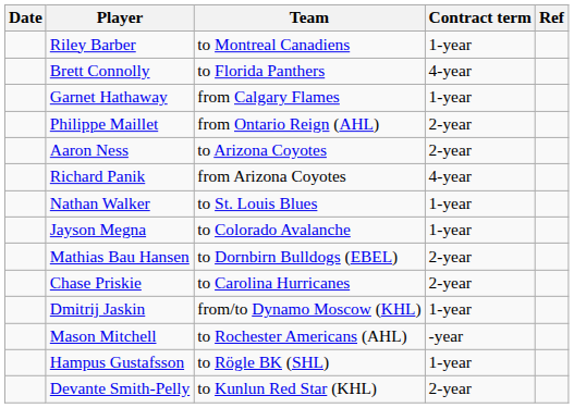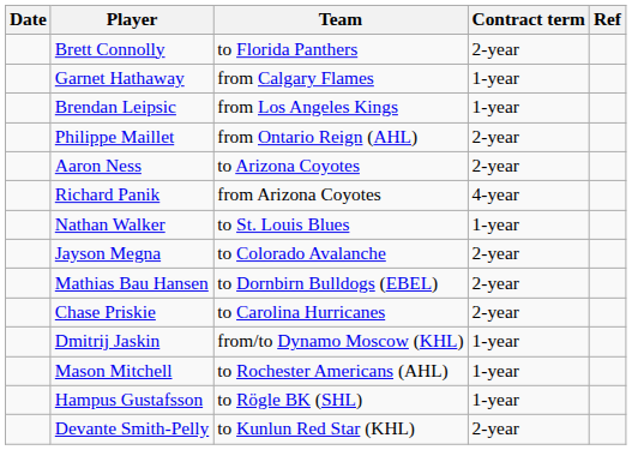 <table class="wikitable">
 <tr>
 <th>Date</th>
 <th>Player</th>
 <th>Team</th>
 <th>Contract term</th>
 <th>Ref</th>
 </tr>
 <tr>
 <td></td>
-<td><a href='#'>Riley Barber</a></td>
-<td>to <a href='#'>Montreal Canadiens</a></td>
-<td>1-year</td>
-<td></td>
-</tr>
-<tr>
-<td></td>
 <td><a href='#'>Brett Connolly</a></td>
 <td>to <a href='#'>Florida Panthers</a></td>
-<td>4-year</td>
+<td>2-year</td>
 <td></td>
 </tr>
 <tr>
 <td></td>
 <td><a href='#'>Garnet Hathaway</a></td>
 <td>from <a href='#'>Calgary Flames</a></td>
+<td>1-year</td>
+<td></td>
+</tr>
+<tr>
+<td></td>
+<td><a href='#'>Brendan Leipsic</a></td>
+<td>from <a href='#'>Los Angeles Kings</a></td>
 <td>1-year</td>
 <td></td>
 </tr>
 <tr>
 <td></td>
 <td><a href='#'>Philippe Maillet</a></td>
 <td>from <a href='#'>Ontario Reign</a> (<a href='#'>AHL</a>)</td>
 <td>2-year</td>
 <td></td>
 </tr>
 <tr>
 <td></td>
 <td><a href='#'>Aaron Ness</a></td>
 <td>to <a href='#'>Arizona Coyotes</a></td>
 <td>2-year</td>
 <td></td>
 </tr>
 <tr>
 <td></td>
 <td><a href='#'>Richard Panik</a></td>
 <td>from Arizona Coyotes</td>
 <td>4-year</td>
 <td></td>
 </tr>
 <tr>
 <td></td>
 <td><a href='#'>Nathan Walker</a></td>
 <td>to <a href='#'>St. Louis Blues</a></td>
 <td>1-year</td>
 <td></td>
 </tr>
 <tr>
 <td></td>
 <td><a href='#'>Jayson Megna</a></td>
 <td>to <a href='#'>Colorado Avalanche</a></td>
-<td>1-year</td>
+<td>2-year</td>
 <td></td>
 </tr>
 <tr>
 <td></td>
 <td><a href='#'>Mathias Bau Hansen</a></td>
 <td>to <a href='#'>Dornbirn Bulldogs</a> (<a href='#'>EBEL</a>)</td>
 <td>2-year</td>
 <td></td>
 </tr>
 <tr>
 <td></td>
 <td><a href='#'>Chase Priskie</a></td>
 <td>to <a href='#'>Carolina Hurricanes</a></td>
 <td>2-year</td>
 <td></td>
 </tr>
 <tr>
 <td></td>
 <td><a href='#'>Dmitrij Jaskin</a></td>
 <td>from/to <a href='#'>Dynamo Moscow</a> (<a href='#'>KHL</a>)</td>
 <td>1-year</td>
 <td></td>
 </tr>
 <tr>
 <td></td>
 <td><a href='#'>Mason Mitchell</a></td>
 <td>to <a href='#'>Rochester Americans</a> (AHL)</td>
-<td>-year</td>
+<td>1-year</td>
 <td></td>
 </tr>
 <tr>
 <td></td>
 <td><a href='#'>Hampus Gustafsson</a></td>
 <td>to <a href='#'>Rögle BK</a> (<a href='#'>SHL</a>)</td>
 <td>1-year</td>
 <td></td>
 </tr>
 <tr>
 <td></td>
 <td><a href='#'>Devante Smith-Pelly</a></td>
 <td>to <a href='#'>Kunlun Red Star</a> (KHL)</td>
 <td>2-year</td>
 <td></td>
 </tr>
 </table>
